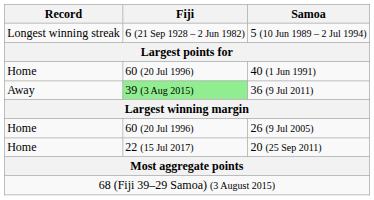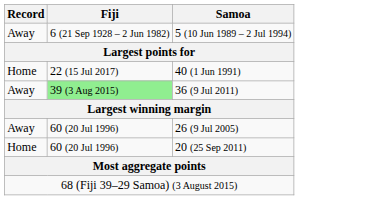 <table class="wikitable">
 <tr>
 <th>Record</th>
 <th>Fiji</th>
 <th>Samoa</th>
 </tr>
 <tr>
-<td>Longest winning streak</td>
+<td>Away</td>
 <td>6 <small>(21 Sep 1928 – 2 Jun 1982)</small></td>
 <td>5 <small>(10 Jun 1989 – 2 Jul 1994)</small></td>
 </tr>
 <tr>
 <th colspan=3 align=center>Largest points for</th>
 </tr>
 <tr>
 <td>Home</td>
-<td>60 <small>(20 Jul 1996)</small></td>
+<td>22 <small>(15 Jul 2017)</small></td>
 <td>40 <small>(1 Jun 1991)</small></td>
 </tr>
 <tr>
 <td>Away</td>
 <td style="background: lightgreen;">39 <small>(3 Aug 2015)</small></td>
 <td>36 <small>(9 Jul 2011)</small></td>
 </tr>
 <tr>
 <th colspan=3 align=center>Largest winning margin</th>
 </tr>
 <tr>
-<td>Home</td>
+<td>Away</td>
 <td>60 <small>(20 Jul 1996)</small></td>
 <td>26 <small>(9 Jul 2005)</small></td>
 </tr>
 <tr>
 <td>Home</td>
-<td>22 <small>(15 Jul 2017)</small></td>
+<td>60 <small>(20 Jul 1996)</small></td>
 <td>20 <small>(25 Sep 2011)</small></td>
 </tr>
 <tr>
 <th colspan=3 align=center>Most aggregate points</th>
 </tr>
 <tr>
 <td colspan=3 align=center>68 (Fiji 39–29 Samoa) <small>(3 August 2015)</small></td>
 </tr>
 </table>
